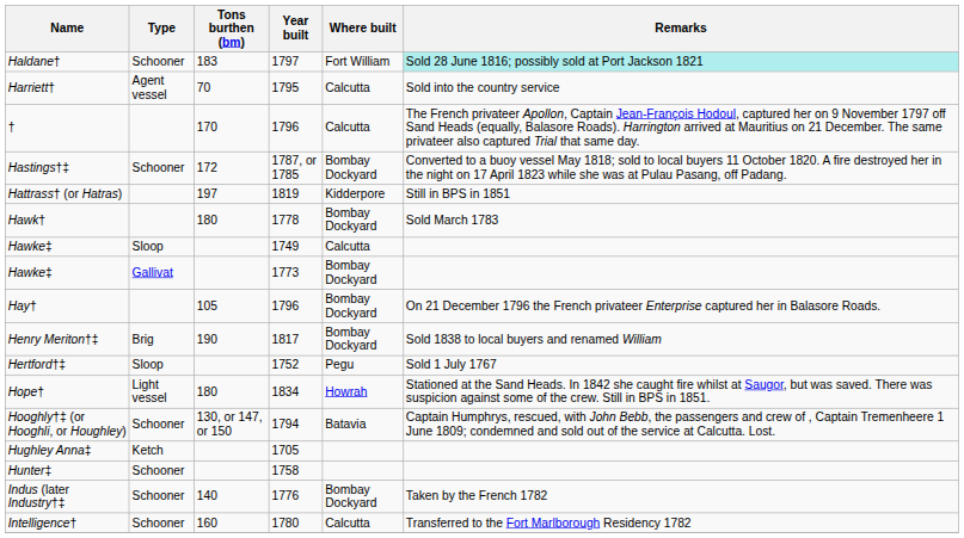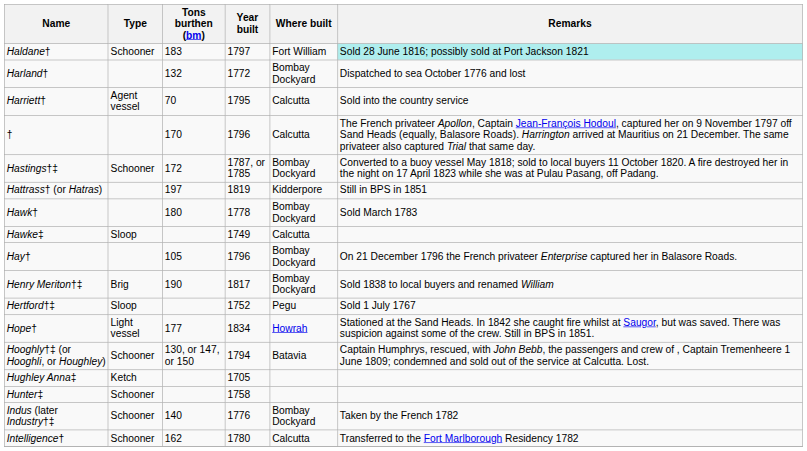 <table class="sortable wikitable">
 <tr>
 <th>Name</th>
 <th>Type</th>
 <th>Tons burthen (<a href='#'>bm</a>)</th>
 <th>Year built</th>
 <th>Where built</th>
 <th>Remarks</th>
 </tr>
 <tr>
 <td><em>Haldane</em>†</td>
 <td>Schooner</td>
 <td>183</td>
 <td>1797</td>
 <td>Fort William</td>
 <td style="background: paleturquoise;">Sold 28 June 1816; possibly sold at Port Jackson 1821</td>
+</tr>
+<tr>
+<td><em>Harland</em>†</td>
+<td></td>
+<td>132</td>
+<td>1772</td>
+<td>Bombay Dockyard</td>
+<td>Dispatched to sea October 1776 and lost</td>
 </tr>
 <tr>
 <td><em>Harriett</em>†</td>
 <td>Agent vessel</td>
 <td>70</td>
 <td>1795</td>
 <td>Calcutta</td>
 <td>Sold into the country service</td>
 </tr>
 <tr>
 <td>†</td>
 <td></td>
 <td>170</td>
 <td>1796</td>
 <td>Calcutta</td>
 <td>The  French privateer <em>Apollon</em>, Captain <a href='#'>Jean-François Hodoul</a>, captured her on 9 November 1797 off Sand Heads (equally, Balasore Roads). <em>Harrington</em> arrived at Mauritius on 21 December. The same privateer also captured <em>Trial</em> that same day.</td>
 </tr>
 <tr>
 <td><em>Hastings</em>†‡</td>
 <td>Schooner</td>
 <td>172</td>
 <td>1787, or 1785</td>
 <td>Bombay Dockyard</td>
 <td>Converted to a buoy vessel May 1818; sold to local buyers 11 October 1820. A fire destroyed her in the night on 17 April 1823 while she was at Pulau Pasang, off Padang.</td>
 </tr>
 <tr>
 <td><em>Hattrass</em>† (or <em>Hatras</em>)</td>
 <td></td>
 <td>197</td>
 <td>1819</td>
 <td>Kidderpore</td>
 <td>Still in BPS in 1851</td>
 </tr>
 <tr>
 <td><em>Hawk</em>†</td>
 <td></td>
 <td>180</td>
 <td>1778</td>
 <td>Bombay Dockyard</td>
 <td>Sold March 1783</td>
 </tr>
 <tr>
 <td><em>Hawke</em>‡</td>
 <td>Sloop</td>
 <td></td>
 <td>1749</td>
 <td>Calcutta</td>
 <td></td>
 </tr>
 <tr>
-<td><em>Hawke</em>‡</td>
-<td><a href='#'>Gallivat</a></td>
-<td></td>
-<td>1773</td>
-<td>Bombay Dockyard</td>
-<td></td>
-</tr>
-<tr>
 <td><em>Hay</em>†</td>
 <td></td>
 <td>105</td>
 <td>1796</td>
 <td>Bombay Dockyard</td>
 <td>On 21 December 1796 the French privateer <em>Enterprise</em> captured her in Balasore Roads.</td>
 </tr>
 <tr>
 <td><em>Henry Meriton</em>†‡</td>
 <td>Brig</td>
 <td>190</td>
 <td>1817</td>
 <td>Bombay Dockyard</td>
 <td>Sold 1838 to local buyers and renamed <em>William</em></td>
 </tr>
 <tr>
 <td><em>Hertford</em>†‡</td>
 <td>Sloop</td>
 <td></td>
 <td>1752</td>
 <td>Pegu</td>
 <td>Sold 1 July 1767</td>
 </tr>
 <tr>
 <td><em>Hope</em>†</td>
 <td>Light vessel</td>
-<td>180</td>
+<td>177</td>
 <td>1834</td>
 <td><a href='#'>Howrah</a></td>
 <td>Stationed at the Sand Heads. In 1842 she caught fire whilst at <a href='#'>Saugor</a>, but was saved. There was suspicion against some of the crew. Still in BPS in 1851.</td>
 </tr>
 <tr>
 <td><em>Hooghly</em>†‡ (or <em>Hooghli</em>, or <em>Houghley</em>)</td>
 <td>Schooner</td>
 <td>130, or 147, or 150</td>
 <td>1794</td>
 <td>Batavia</td>
 <td>Captain Humphrys, rescued, with <em>John Bebb</em>, the passengers and crew of , Captain Tremenheere 1 June 1809; condemned and sold out of the service at Calcutta. Lost.</td>
 </tr>
 <tr>
 <td><em>Hughley Anna</em>‡</td>
 <td>Ketch</td>
 <td></td>
 <td>1705</td>
 <td></td>
 <td></td>
 </tr>
 <tr>
 <td><em>Hunter</em>‡</td>
 <td>Schooner</td>
 <td></td>
 <td>1758</td>
 <td></td>
 <td></td>
 </tr>
 <tr>
 <td><em>Indus</em> (later <em>Industry</em>†‡</td>
 <td>Schooner</td>
 <td>140</td>
 <td>1776</td>
 <td>Bombay Dockyard</td>
 <td>Taken by the French 1782</td>
 </tr>
 <tr>
 <td><em>Intelligence</em>†</td>
 <td>Schooner</td>
-<td>160</td>
+<td>162</td>
 <td>1780</td>
 <td>Calcutta</td>
 <td>Transferred to the <a href='#'>Fort Marlborough</a> Residency 1782</td>
 </tr>
 <tr>
 </tr>
 </table>
